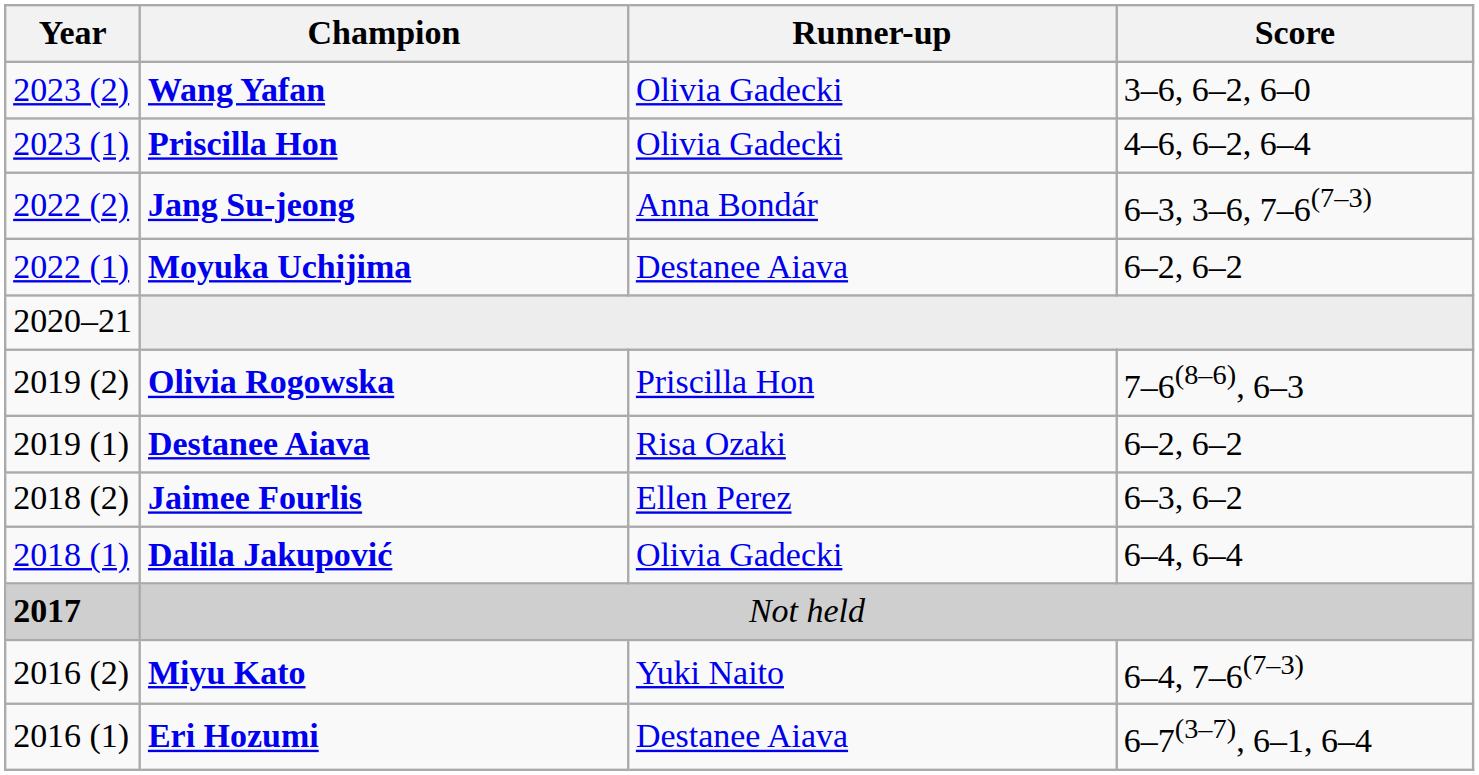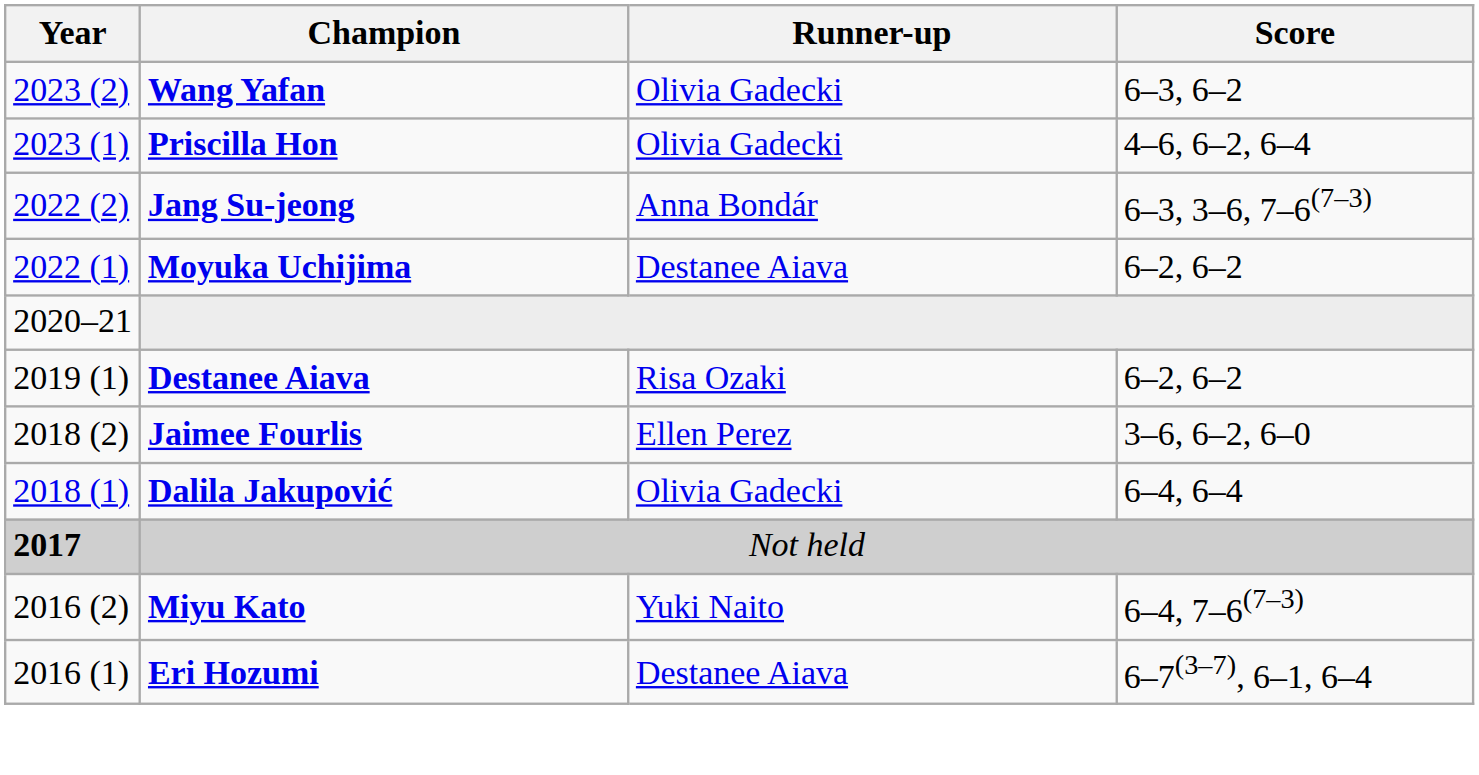 <table class="wikitable" style="font-size:90%">
 <tr>
 <th>Year</th>
 <th width="200">Champion</th>
 <th width="200">Runner-up</th>
 <th width="145">Score</th>
 </tr>
 <tr>
 <td><a href='#'>2023 (2)</a></td>
 <td> <strong><a href='#'>Wang Yafan</a></strong></td>
 <td> <a href='#'>Olivia Gadecki</a></td>
-<td>3–6, 6–2, 6–0</td>
+<td>6–3, 6–2</td>
 </tr>
 <tr>
 <td><a href='#'>2023 (1)</a></td>
 <td> <strong><a href='#'>Priscilla Hon</a></strong></td>
 <td> <a href='#'>Olivia Gadecki</a></td>
 <td>4–6, 6–2, 6–4</td>
 </tr>
 <tr>
 <td><a href='#'>2022 (2)</a></td>
 <td> <strong><a href='#'>Jang Su-jeong</a></strong></td>
 <td> <a href='#'>Anna Bondár</a></td>
 <td>6–3, 3–6, 7–6<sup>(7–3)</sup></td>
 </tr>
 <tr>
 <td><a href='#'>2022 (1)</a></td>
 <td> <strong><a href='#'>Moyuka Uchijima</a></strong></td>
 <td> <a href='#'>Destanee Aiava</a></td>
 <td>6–2, 6–2</td>
 </tr>
 <tr>
 <td>2020–21</td>
 <td colspan=3 rowspan=1 bgcolor="#ededed"></td>
 </tr>
 <tr>
-<td>2019 (2)</td>
-<td> <strong><a href='#'>Olivia Rogowska</a></strong></td>
-<td> <a href='#'>Priscilla Hon</a></td>
-<td>7–6<sup>(8–6)</sup>, 6–3</td>
-</tr>
-<tr>
 <td>2019 (1)</td>
 <td> <strong><a href='#'>Destanee Aiava</a></strong></td>
 <td> <a href='#'>Risa Ozaki</a></td>
 <td>6–2, 6–2</td>
 </tr>
 <tr>
 <td>2018 (2)</td>
 <td> <strong><a href='#'>Jaimee Fourlis</a></strong></td>
 <td> <a href='#'>Ellen Perez</a></td>
-<td>6–3, 6–2</td>
+<td>3–6, 6–2, 6–0</td>
 </tr>
 <tr>
 <td><a href='#'>2018 (1)</a></td>
 <td> <strong><a href='#'>Dalila Jakupović</a></strong></td>
 <td> <a href='#'>Olivia Gadecki</a></td>
 <td>6–4, 6–4</td>
 </tr>
 <tr>
 <td style="background:#cfcfcf"><strong>2017</strong></td>
 <td colspan=3 align=center style="background:#cfcfcf"><em>Not held</em></td>
 </tr>
 <tr>
 <td>2016 (2)</td>
 <td> <strong><a href='#'>Miyu Kato</a></strong></td>
 <td> <a href='#'>Yuki Naito</a></td>
 <td>6–4, 7–6<sup>(7–3)</sup></td>
 </tr>
 <tr>
 <td>2016 (1)</td>
 <td> <strong><a href='#'>Eri Hozumi</a></strong></td>
 <td> <a href='#'>Destanee Aiava</a></td>
 <td>6–7<sup>(3–7)</sup>, 6–1, 6–4</td>
 </tr>
 </table>
